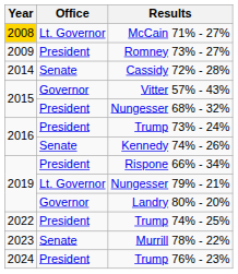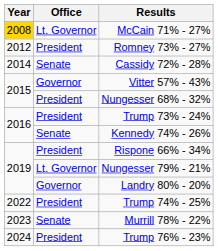 <table class=wikitable>
 <tr>
 <th>Year</th>
 <th>Office</th>
 <th>Results</th>
 </tr>
 <tr>
 <td style="background: gold;">2008</td>
 <td><a href='#'>Lt. Governor</a></td>
 <td align="right" ><a href='#'>McCain</a> 71% - 27%</td>
 </tr>
 <tr>
-<td>2009</td>
+<td>2012</td>
 <td><a href='#'>President</a></td>
 <td align="right" ><a href='#'>Romney</a> 73% - 27%</td>
 </tr>
 <tr>
 <td>2014</td>
 <td><a href='#'>Senate</a></td>
 <td align="right" ><a href='#'>Cassidy</a> 72% - 28%</td>
 </tr>
 <tr>
 <td rowspan=2>2015</td>
 <td><a href='#'>Governor</a></td>
 <td align="right" ><a href='#'>Vitter</a> 57% - 43%</td>
 </tr>
 <tr>
 <td><a href='#'>President</a></td>
 <td align="right" ><a href='#'>Nungesser</a> 68% - 32%</td>
 </tr>
 <tr>
 <td rowspan=2>2016</td>
 <td><a href='#'>President</a></td>
 <td align="right" ><a href='#'>Trump</a> 73% - 24%</td>
 </tr>
 <tr>
 <td><a href='#'>Senate</a></td>
 <td align="right" ><a href='#'>Kennedy</a> 74% - 26%</td>
 </tr>
 <tr>
 <td rowspan=3>2019</td>
 <td><a href='#'>President</a></td>
 <td align="right" ><a href='#'>Rispone</a> 66% - 34%</td>
 </tr>
 <tr>
 <td><a href='#'>Lt. Governor</a></td>
 <td align="right" ><a href='#'>Nungesser</a> 79% - 21%</td>
 </tr>
 <tr>
 <td><a href='#'>Governor</a></td>
 <td align="right" ><a href='#'>Landry</a> 80% - 20%</td>
 </tr>
 <tr>
 <td>2022</td>
 <td><a href='#'>President</a></td>
 <td align="right" ><a href='#'>Trump</a> 74% - 25%</td>
 </tr>
 <tr>
 <td>2023</td>
 <td><a href='#'>Senate</a></td>
 <td align="right" ><a href='#'>Murrill</a> 78% - 22%</td>
 </tr>
 <tr>
 <td>2024</td>
 <td><a href='#'>President</a></td>
 <td align="right" ><a href='#'>Trump</a> 76% - 23%</td>
 </tr>
 </table>
